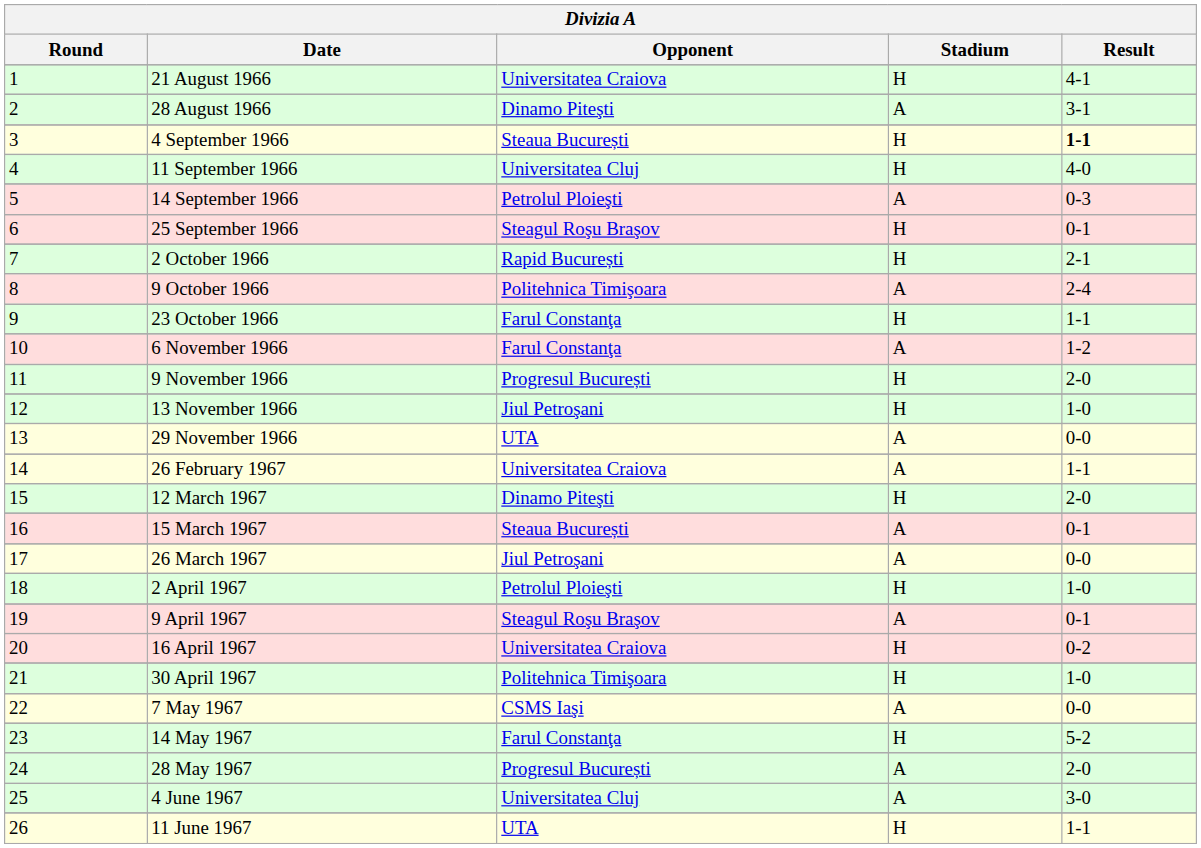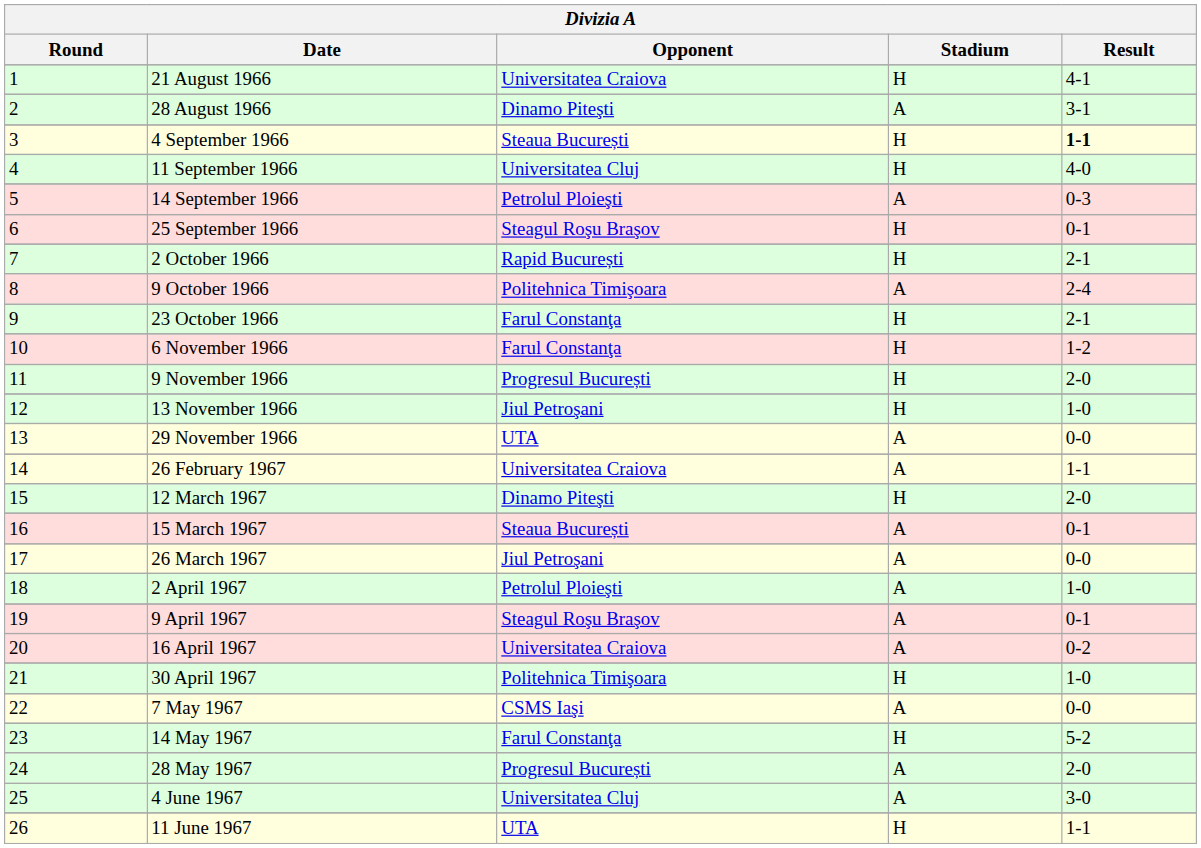 <table class="wikitable" style="width:80%;">
 <tr>
 <th colspan="5" style="text-align:center;"><em>Divizia A</em></th>
 </tr>
 <tr>
 <th>Round</th>
 <th>Date</th>
 <th>Opponent</th>
 <th>Stadium</th>
 <th>Result</th>
 </tr>
 <tr>
 </tr>
 <tr bgcolor="#ddffdd">
 <td>1</td>
 <td>21 August 1966</td>
 <td><a href='#'>Universitatea Craiova</a></td>
 <td>H</td>
 <td>4-1</td>
 </tr>
 <tr>
 </tr>
 <tr bgcolor="#ddffdd">
 <td>2</td>
 <td>28 August 1966</td>
 <td><a href='#'>Dinamo Piteşti</a></td>
 <td>A</td>
 <td>3-1</td>
 </tr>
 <tr>
 </tr>
 <tr bgcolor="#ffffdd">
 <td>3</td>
 <td>4 September 1966</td>
 <td><a href='#'>Steaua București</a></td>
 <td>H</td>
 <td><strong>1-1</strong></td>
 </tr>
 <tr>
 </tr>
 <tr bgcolor="#ddffdd">
 <td>4</td>
 <td>11 September 1966</td>
 <td><a href='#'>Universitatea Cluj</a></td>
 <td>H</td>
 <td>4-0</td>
 </tr>
 <tr>
 </tr>
 <tr bgcolor="#ffdddd">
 <td>5</td>
 <td>14 September 1966</td>
 <td><a href='#'>Petrolul Ploieşti</a></td>
 <td>A</td>
 <td>0-3</td>
 </tr>
 <tr>
 </tr>
 <tr bgcolor="#ffdddd">
 <td>6</td>
 <td>25 September 1966</td>
 <td><a href='#'>Steagul Roşu Braşov</a></td>
 <td>H</td>
 <td>0-1</td>
 </tr>
 <tr>
 </tr>
 <tr bgcolor="#ddffdd">
 <td>7</td>
 <td>2 October 1966</td>
 <td><a href='#'>Rapid București</a></td>
 <td>H</td>
 <td>2-1</td>
 </tr>
 <tr>
 </tr>
 <tr bgcolor="#ffdddd">
 <td>8</td>
 <td>9 October 1966</td>
 <td><a href='#'>Politehnica Timişoara</a></td>
 <td>A</td>
 <td>2-4</td>
 </tr>
 <tr>
 </tr>
 <tr bgcolor="#ddffdd">
 <td>9</td>
 <td>23 October 1966</td>
 <td><a href='#'>Farul Constanţa</a></td>
 <td>H</td>
-<td>1-1</td>
+<td>2-1</td>
 </tr>
 <tr>
 </tr>
 <tr bgcolor="#ffdddd">
 <td>10</td>
 <td>6 November 1966</td>
 <td><a href='#'>Farul Constanţa</a></td>
-<td>A</td>
+<td>H</td>
 <td>1-2</td>
 </tr>
 <tr>
 </tr>
 <tr bgcolor="#ddffdd">
 <td>11</td>
 <td>9 November 1966</td>
 <td><a href='#'>Progresul București</a></td>
 <td>H</td>
 <td>2-0</td>
 </tr>
 <tr>
 </tr>
 <tr bgcolor="#ddffdd">
 <td>12</td>
 <td>13 November 1966</td>
 <td><a href='#'>Jiul Petroşani</a></td>
 <td>H</td>
 <td>1-0</td>
 </tr>
 <tr>
 </tr>
 <tr bgcolor="#ffffdd">
 <td>13</td>
 <td>29 November 1966</td>
 <td><a href='#'>UTA</a></td>
 <td>A</td>
 <td>0-0</td>
 </tr>
 <tr>
 </tr>
 <tr bgcolor="#ffffdd">
 <td>14</td>
 <td>26 February 1967</td>
 <td><a href='#'>Universitatea Craiova</a></td>
 <td>A</td>
 <td>1-1</td>
 </tr>
 <tr>
 </tr>
 <tr bgcolor="#ddffdd">
 <td>15</td>
 <td>12 March 1967</td>
 <td><a href='#'>Dinamo Piteşti</a></td>
 <td>H</td>
 <td>2-0</td>
 </tr>
 <tr>
 </tr>
 <tr bgcolor="#ffdddd">
 <td>16</td>
 <td>15 March 1967</td>
 <td><a href='#'>Steaua București</a></td>
 <td>A</td>
 <td>0-1</td>
 </tr>
 <tr>
 </tr>
 <tr bgcolor="#ffffdd">
 <td>17</td>
 <td>26 March 1967</td>
 <td><a href='#'>Jiul Petroşani</a></td>
 <td>A</td>
 <td>0-0</td>
 </tr>
 <tr>
 </tr>
 <tr bgcolor="#ddffdd">
 <td>18</td>
 <td>2 April 1967</td>
 <td><a href='#'>Petrolul Ploieşti</a></td>
-<td>H</td>
+<td>A</td>
 <td>1-0</td>
 </tr>
 <tr>
 </tr>
 <tr bgcolor="#ffdddd">
 <td>19</td>
 <td>9 April 1967</td>
 <td><a href='#'>Steagul Roşu Braşov</a></td>
 <td>A</td>
 <td>0-1</td>
 </tr>
 <tr>
 </tr>
 <tr bgcolor="#ffdddd">
 <td>20</td>
 <td>16 April 1967</td>
 <td><a href='#'>Universitatea Craiova</a></td>
-<td>H</td>
+<td>A</td>
 <td>0-2</td>
 </tr>
 <tr>
 </tr>
 <tr bgcolor="#ddffdd">
 <td>21</td>
 <td>30 April 1967</td>
 <td><a href='#'>Politehnica Timişoara</a></td>
 <td>H</td>
 <td>1-0</td>
 </tr>
 <tr>
 </tr>
 <tr bgcolor="#ffffdd">
 <td>22</td>
 <td>7 May 1967</td>
 <td><a href='#'>CSMS Iaşi</a></td>
 <td>A</td>
 <td>0-0</td>
 </tr>
 <tr>
 </tr>
 <tr bgcolor="#ddffdd">
 <td>23</td>
 <td>14 May 1967</td>
 <td><a href='#'>Farul Constanţa</a></td>
 <td>H</td>
 <td>5-2</td>
 </tr>
 <tr>
 </tr>
 <tr bgcolor="#ddffdd">
 <td>24</td>
 <td>28 May 1967</td>
 <td><a href='#'>Progresul București</a></td>
 <td>A</td>
 <td>2-0</td>
 </tr>
 <tr>
 </tr>
 <tr bgcolor="#ddffdd">
 <td>25</td>
 <td>4 June 1967</td>
 <td><a href='#'>Universitatea Cluj</a></td>
 <td>A</td>
 <td>3-0</td>
 </tr>
 <tr>
 </tr>
 <tr bgcolor="#ffffdd">
 <td>26</td>
 <td>11 June 1967</td>
 <td><a href='#'>UTA</a></td>
 <td>H</td>
 <td>1-1</td>
 </tr>
 <tr>
 </tr>
 </table>
